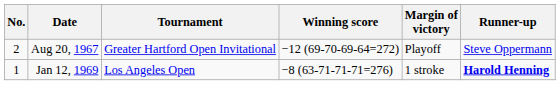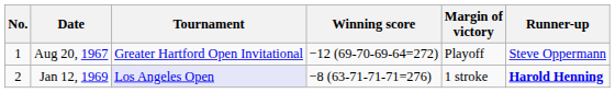 <table class="wikitable" style="font-size:95%;">
 <tr>
 <th>No.</th>
 <th>Date</th>
 <th>Tournament</th>
 <th>Winning score</th>
 <th>Margin of<br>victory</th>
 <th>Runner-up</th>
 </tr>
 <tr>
-<td align=center>2</td>
+<td align=center>1</td>
 <td align=right>Aug 20, <a href='#'>1967</a></td>
 <td><a href='#'>Greater Hartford Open Invitational</a></td>
 <td>−12 (69-70-69-64=272)</td>
 <td>Playoff</td>
 <td> <a href='#'>Steve Oppermann</a></td>
 </tr>
 <tr>
-<td align=center>1</td>
+<td align=center>2</td>
 <td align=right>Jan 12, <a href='#'>1969</a></td>
-<td><a href='#'>Los Angeles Open</a></td>
+<td style="background: lavender;"><a href='#'>Los Angeles Open</a></td>
 <td>−8 (63-71-71-71=276)</td>
 <td>1 stroke</td>
 <td><strong> <a href='#'>Harold Henning</a></strong></td>
 </tr>
 </table>
